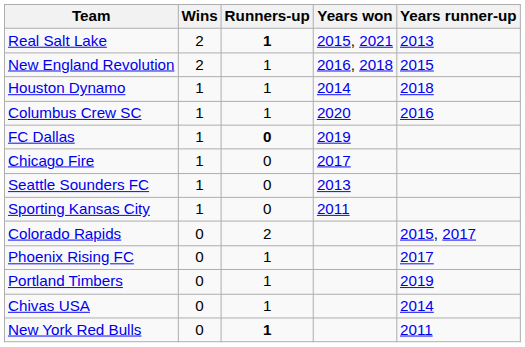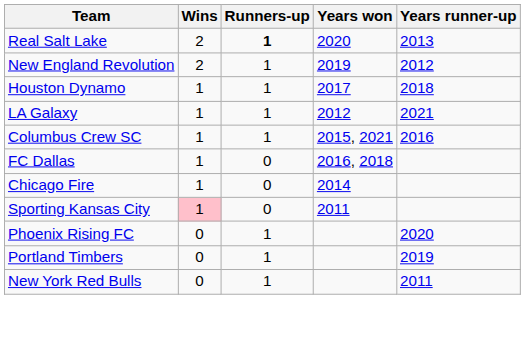 <table class="wikitable">
 <tr>
 <th>Team</th>
 <th>Wins</th>
 <th>Runners-up</th>
 <th>Years won</th>
 <th>Years runner-up</th>
 </tr>
 <tr>
 <td><a href='#'>Real Salt Lake</a></td>
 <td align=center>2</td>
 <td align=center><strong>1</strong></td>
-<td><a href='#'>2015</a>, <a href='#'>2021</a></td>
+<td><a href='#'>2020</a></td>
 <td><a href='#'>2013</a></td>
 </tr>
 <tr>
 <td><a href='#'>New England Revolution</a></td>
 <td align=center>2</td>
 <td align=center>1</td>
-<td><a href='#'>2016</a>, <a href='#'>2018</a></td>
-<td><a href='#'>2015</a></td>
+<td><a href='#'>2019</a></td>
+<td><a href='#'>2012</a></td>
 </tr>
 <tr>
 <td><a href='#'>Houston Dynamo</a></td>
 <td align=center>1</td>
 <td align=center>1</td>
-<td><a href='#'>2014</a></td>
+<td><a href='#'>2017</a></td>
 <td><a href='#'>2018</a></td>
+</tr>
+<tr>
+<td><a href='#'>LA Galaxy</a></td>
+<td align=center>1</td>
+<td align=center>1</td>
+<td><a href='#'>2012</a></td>
+<td><a href='#'>2021</a></td>
 </tr>
 <tr>
 <td><a href='#'>Columbus Crew SC</a></td>
 <td align=center>1</td>
 <td align=center>1</td>
-<td><a href='#'>2020</a></td>
+<td><a href='#'>2015</a>, <a href='#'>2021</a></td>
 <td><a href='#'>2016</a></td>
 </tr>
 <tr>
 <td><a href='#'>FC Dallas</a></td>
 <td align=center>1</td>
-<td align=center><strong>0</strong></td>
-<td><a href='#'>2019</a></td>
+<td align=center>0</td>
+<td><a href='#'>2016</a>, <a href='#'>2018</a></td>
 <td></td>
 </tr>
 <tr>
 <td><a href='#'>Chicago Fire</a></td>
 <td align=center>1</td>
 <td align=center>0</td>
-<td><a href='#'>2017</a></td>
-<td></td>
-</tr>
-<tr>
-<td><a href='#'>Seattle Sounders FC</a></td>
-<td align=center>1</td>
-<td align=center>0</td>
-<td><a href='#'>2013</a></td>
+<td><a href='#'>2014</a></td>
 <td></td>
 </tr>
 <tr>
 <td><a href='#'>Sporting Kansas City</a></td>
-<td align=center>1</td>
+<td align=center style="background: pink;">1</td>
 <td align=center>0</td>
 <td><a href='#'>2011</a></td>
 <td></td>
-</tr>
-<tr>
-<td><a href='#'>Colorado Rapids</a></td>
-<td align=center>0</td>
-<td align=center>2</td>
-<td></td>
-<td><a href='#'>2015</a>, <a href='#'>2017</a></td>
 </tr>
 <tr>
 <td><a href='#'>Phoenix Rising FC</a></td>
 <td align=center>0</td>
 <td align=center>1</td>
 <td></td>
-<td><a href='#'>2017</a></td>
+<td><a href='#'>2020</a></td>
 </tr>
 <tr>
 <td><a href='#'>Portland Timbers</a></td>
 <td align=center>0</td>
 <td align=center>1</td>
 <td></td>
 <td><a href='#'>2019</a></td>
 </tr>
 <tr>
-<td><a href='#'>Chivas USA</a></td>
+<td><a href='#'>New York Red Bulls</a></td>
 <td align=center>0</td>
 <td align=center>1</td>
-<td></td>
-<td><a href='#'>2014</a></td>
-</tr>
-<tr>
-<td><a href='#'>New York Red Bulls</a></td>
-<td align=center>0</td>
-<td align=center><strong>1</strong></td>
 <td></td>
 <td><a href='#'>2011</a></td>
 </tr>
 </table>
